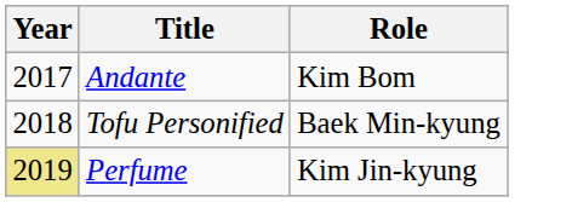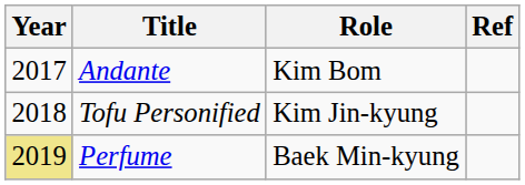 <table class="wikitable">
 <tr>
 <th>Year</th>
 <th>Title</th>
 <th>Role</th>
+<th>Ref</th>
 </tr>
 <tr>
 <td>2017</td>
 <td><a href='#'><em>Andante</em></a></td>
 <td>Kim Bom</td>
+<td></td>
 </tr>
 <tr>
 <td>2018</td>
 <td><em>Tofu Personified</em></td>
-<td>Baek Min-kyung</td>
+<td>Kim Jin-kyung</td>
+<td></td>
 </tr>
 <tr>
 <td style="background: khaki;">2019</td>
 <td><a href='#'><em>Perfume</em></a></td>
-<td>Kim Jin-kyung</td>
+<td>Baek Min-kyung</td>
+<td></td>
 </tr>
 </table>
